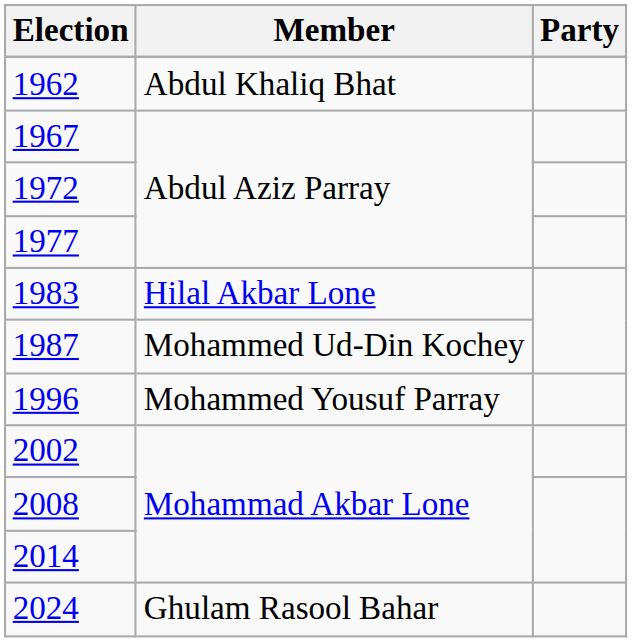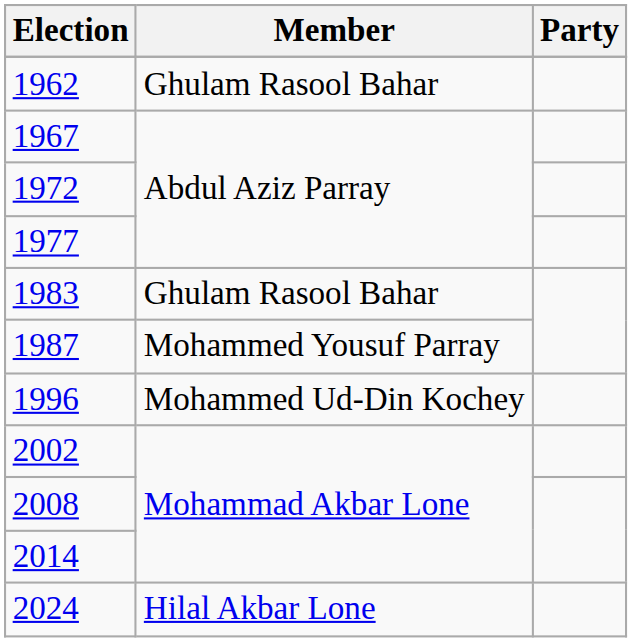 <table class="wikitable sortable">
 <tr>
 <th>Election</th>
 <th>Member</th>
 <th colspan=2>Party</th>
 </tr>
 <tr>
 </tr>
 <tr>
 <td><a href='#'>1962</a></td>
-<td>Abdul Khaliq Bhat</td>
+<td>Ghulam Rasool Bahar</td>
 <td></td>
 </tr>
 <tr>
 <td><a href='#'>1967</a></td>
 <td rowspan=3>Abdul Aziz Parray</td>
 <td></td>
 </tr>
 <tr>
 <td><a href='#'>1972</a></td>
 </tr>
 <tr>
 <td><a href='#'>1977</a></td>
 <td></td>
 </tr>
 <tr>
 <td><a href='#'>1983</a></td>
-<td><a href='#'>Hilal Akbar Lone</a></td>
+<td>Ghulam Rasool Bahar</td>
 </tr>
 <tr>
 <td><a href='#'>1987</a></td>
-<td>Mohammed Ud-Din Kochey</td>
+<td>Mohammed Yousuf Parray</td>
 </tr>
 <tr>
 <td><a href='#'>1996</a></td>
-<td>Mohammed Yousuf Parray</td>
+<td>Mohammed Ud-Din Kochey</td>
 <td></td>
 </tr>
 <tr>
 <td><a href='#'>2002</a></td>
 <td rowspan=3><a href='#'>Mohammad Akbar Lone</a></td>
 <td></td>
 </tr>
 <tr>
 <td><a href='#'>2008</a></td>
 </tr>
 <tr>
 <td><a href='#'>2014</a></td>
 </tr>
 <tr>
 <td><a href='#'>2024</a></td>
-<td>Ghulam Rasool Bahar</td>
+<td><a href='#'>Hilal Akbar Lone</a></td>
 <td></td>
 </tr>
 </table>
